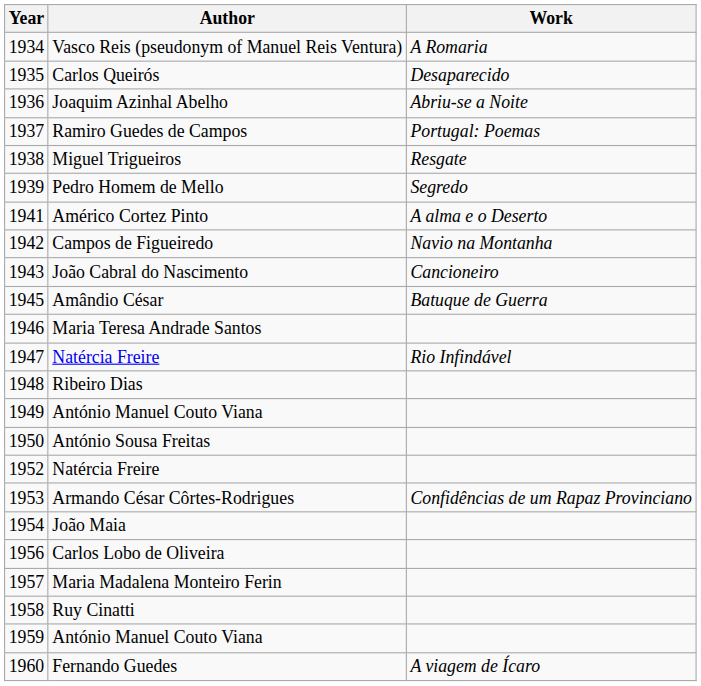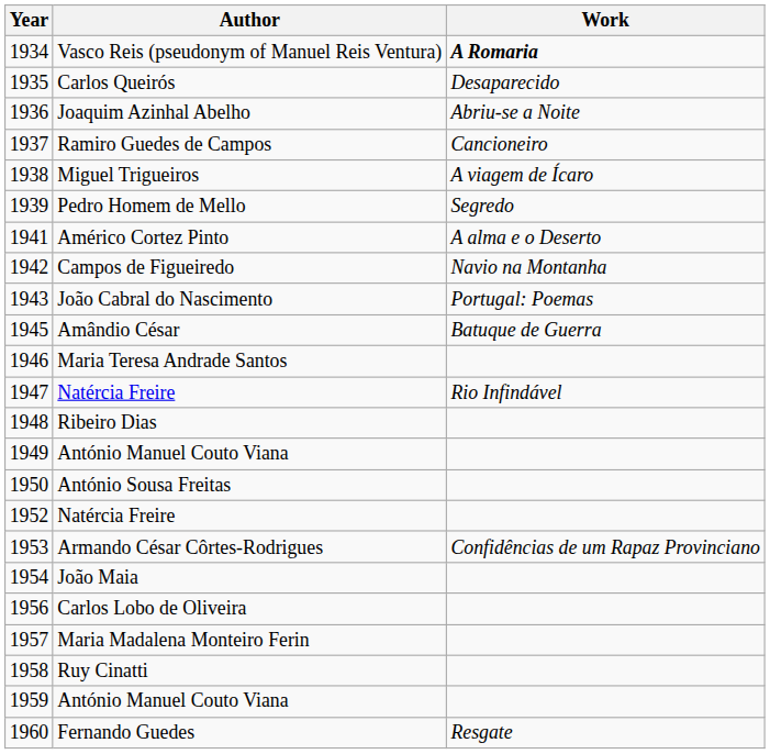 <table class="wikitable sortable mw-collapsible mw-collapsed">
 <tr>
 <th>Year</th>
 <th>Author</th>
 <th>Work</th>
 </tr>
 <tr>
 <td>1934</td>
 <td>Vasco Reis (pseudonym of Manuel Reis Ventura)</td>
-<td><em>A Romaria</em></td>
+<td><strong><em>A Romaria</em></strong></td>
 </tr>
 <tr>
 <td>1935</td>
 <td>Carlos Queirós</td>
 <td><em>Desaparecido</em></td>
 </tr>
 <tr>
 <td>1936</td>
 <td>Joaquim Azinhal Abelho</td>
 <td><em>Abriu-se a Noite</em></td>
 </tr>
 <tr>
 <td>1937</td>
 <td>Ramiro Guedes de Campos</td>
-<td><em>Portugal: Poemas</em></td>
+<td><em>Cancioneiro</em></td>
 </tr>
 <tr>
 <td>1938</td>
 <td>Miguel Trigueiros</td>
-<td><em>Resgate</em></td>
+<td><em>A viagem de Ícaro</em></td>
 </tr>
 <tr>
 <td>1939</td>
 <td>Pedro Homem de Mello</td>
 <td><em>Segredo</em></td>
 </tr>
 <tr>
 <td>1941</td>
 <td>Américo Cortez Pinto</td>
 <td><em>A alma e o Deserto</em></td>
 </tr>
 <tr>
 <td>1942</td>
 <td>Campos de Figueiredo</td>
 <td><em>Navio na Montanha</em></td>
 </tr>
 <tr>
 <td>1943</td>
 <td>João Cabral do Nascimento</td>
-<td><em>Cancioneiro</em></td>
+<td><em>Portugal: Poemas</em></td>
 </tr>
 <tr>
 <td>1945</td>
 <td>Amândio César</td>
 <td><em>Batuque de Guerra</em></td>
 </tr>
 <tr>
 <td>1946</td>
 <td>Maria Teresa Andrade Santos</td>
 <td></td>
 </tr>
 <tr>
 <td>1947</td>
 <td><a href='#'>Natércia Freire</a></td>
 <td><em>Rio Infindável</em></td>
 </tr>
 <tr>
 <td>1948</td>
 <td>Ribeiro Dias</td>
 <td></td>
 </tr>
 <tr>
 <td>1949</td>
 <td>António Manuel Couto Viana</td>
 <td></td>
 </tr>
 <tr>
 <td>1950</td>
 <td>António Sousa Freitas</td>
 <td></td>
 </tr>
 <tr>
 <td>1952</td>
 <td>Natércia Freire</td>
 <td></td>
 </tr>
 <tr>
 <td>1953</td>
 <td>Armando César Côrtes-Rodrigues</td>
 <td><em>Confidências de um Rapaz Provinciano</em></td>
 </tr>
 <tr>
 <td>1954</td>
 <td>João Maia</td>
 <td></td>
 </tr>
 <tr>
 <td>1956</td>
 <td>Carlos Lobo de Oliveira</td>
 <td></td>
 </tr>
 <tr>
 <td>1957</td>
 <td>Maria Madalena Monteiro Ferin</td>
 <td></td>
 </tr>
 <tr>
 <td>1958</td>
 <td>Ruy Cinatti</td>
 <td></td>
 </tr>
 <tr>
 <td>1959</td>
 <td>António Manuel Couto Viana</td>
 <td></td>
 </tr>
 <tr>
 <td>1960</td>
 <td>Fernando Guedes</td>
-<td><em>A viagem de Ícaro</em></td>
+<td><em>Resgate</em></td>
 </tr>
 </table>
